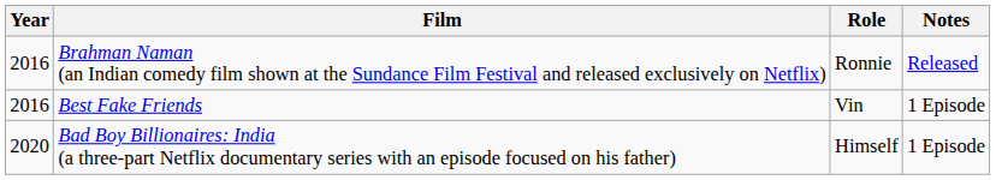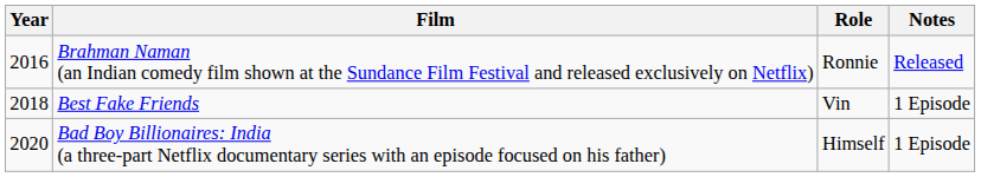 <table class="wikitable sortable plainrowheaders">
 <tr>
 <th>Year</th>
 <th>Film</th>
 <th>Role</th>
 <th>Notes</th>
 </tr>
 <tr>
 <td>2016</td>
 <td><em><a href='#'>Brahman Naman</a></em><br>(an Indian comedy film shown at the <a href='#'>Sundance Film Festival</a> and released exclusively on <a href='#'>Netflix</a>)</td>
 <td>Ronnie</td>
 <td><a href='#'>Released</a></td>
 </tr>
 <tr>
-<td>2016</td>
+<td>2018</td>
 <td><em><a href='#'>Best Fake Friends</a></em></td>
 <td>Vin</td>
 <td>1 Episode</td>
 </tr>
 <tr>
 <td>2020</td>
 <td><em><a href='#'>Bad Boy Billionaires: India</a></em><br>(a three-part Netflix documentary series with an episode focused on his father)</td>
 <td>Himself</td>
 <td>1 Episode</td>
 </tr>
 </table>
